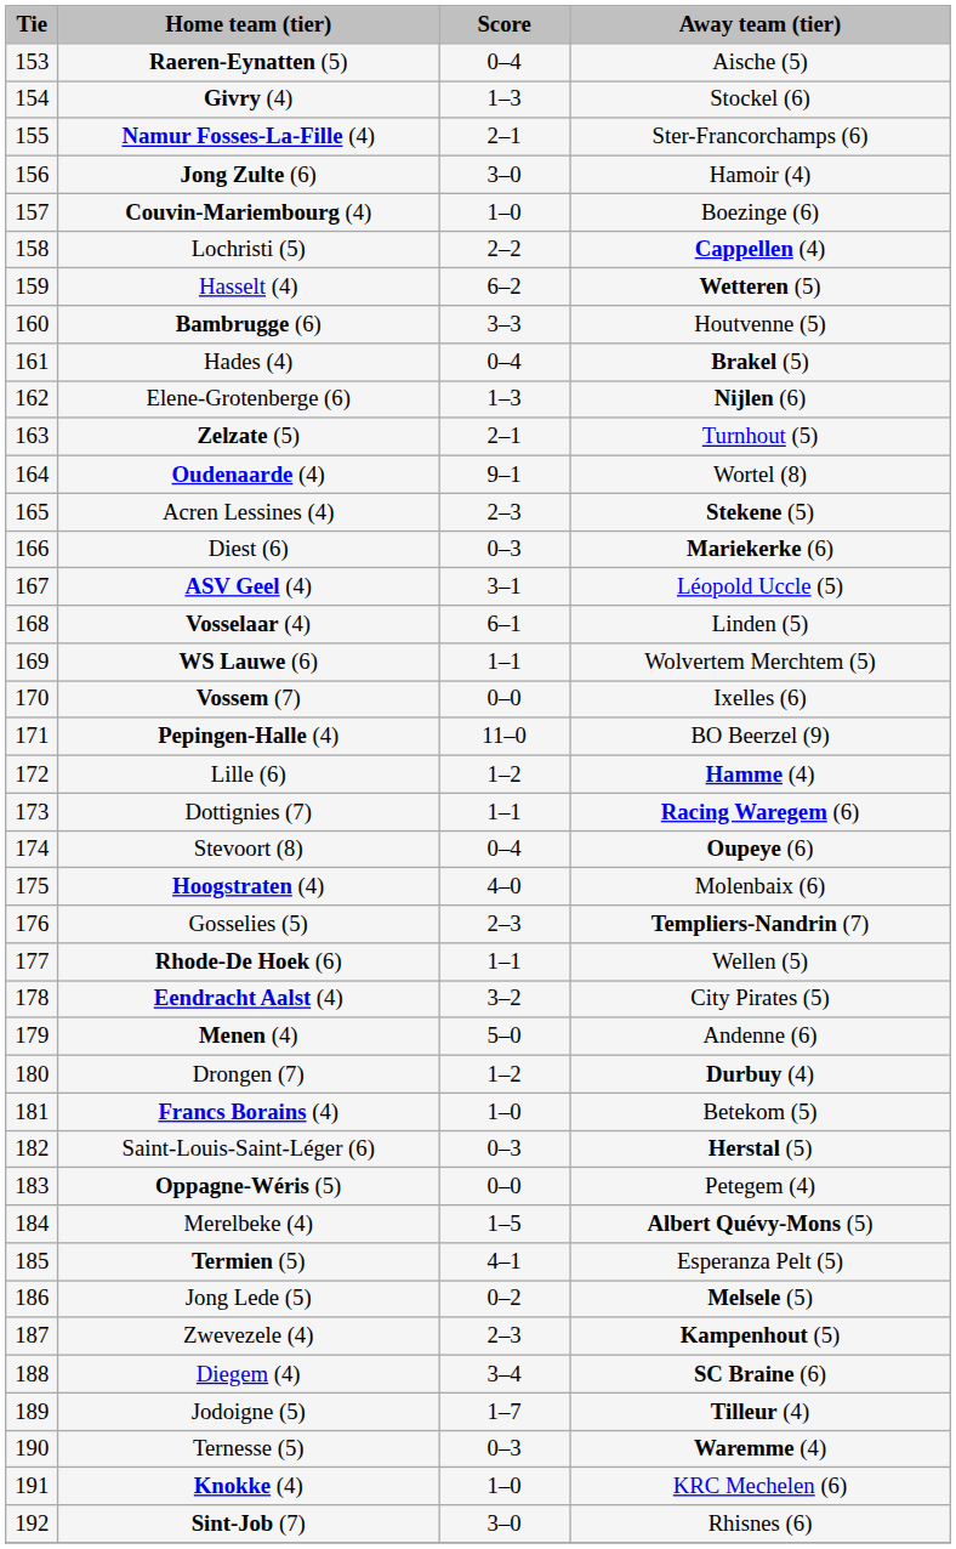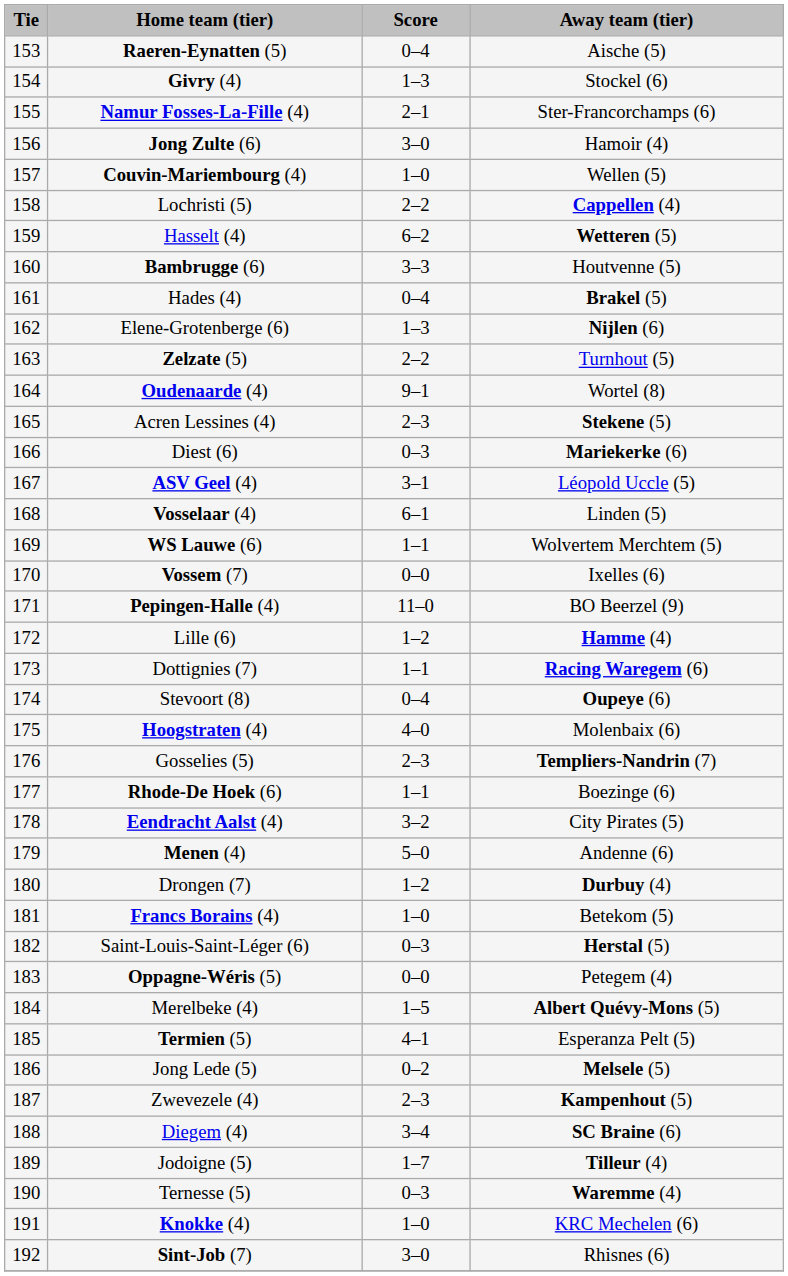 <table class="wikitable" style="width: 600px; background:WhiteSmoke; text-align:center; font-size:90%">
 <tr>
 <td scope="col" style="width:  5.00%; background:silver;"><strong>Tie</strong></td>
 <td scope="col" style="width: 36.25%; background:silver;"><strong>Home team (tier)</strong></td>
 <td scope="col" style="width: 12.50%; background:silver;"><strong>Score</strong></td>
 <td scope="col" style="width: 36.25%; background:silver;"><strong>Away team (tier)</strong></td>
 </tr>
 <tr>
 <td>153</td>
 <td><strong>Raeren-Eynatten</strong> (5)</td>
 <td>0–4</td>
 <td>Aische (5)</td>
 </tr>
 <tr>
 <td>154</td>
 <td><strong>Givry</strong> (4)</td>
 <td>1–3</td>
 <td>Stockel (6)</td>
 </tr>
 <tr>
 <td>155</td>
 <td><strong><a href='#'>Namur Fosses-La-Fille</a></strong> (4)</td>
 <td>2–1</td>
 <td>Ster-Francorchamps (6)</td>
 </tr>
 <tr>
 <td>156</td>
 <td><strong>Jong Zulte</strong> (6)</td>
 <td>3–0</td>
 <td>Hamoir (4)</td>
 </tr>
 <tr>
 <td>157</td>
 <td><strong>Couvin-Mariembourg</strong> (4)</td>
 <td>1–0</td>
-<td>Boezinge (6)</td>
+<td>Wellen (5)</td>
 </tr>
 <tr>
 <td>158</td>
 <td>Lochristi (5)</td>
 <td>2–2 </td>
 <td><strong><a href='#'>Cappellen</a></strong> (4)</td>
 </tr>
 <tr>
 <td>159</td>
 <td><a href='#'>Hasselt</a> (4)</td>
 <td>6–2</td>
 <td><strong>Wetteren</strong> (5)</td>
 </tr>
 <tr>
 <td>160</td>
 <td><strong>Bambrugge</strong> (6)</td>
 <td>3–3 </td>
 <td>Houtvenne (5)</td>
 </tr>
 <tr>
 <td>161</td>
 <td>Hades (4)</td>
 <td>0–4</td>
 <td><strong>Brakel</strong> (5)</td>
 </tr>
 <tr>
 <td>162</td>
 <td>Elene-Grotenberge (6)</td>
 <td>1–3</td>
 <td><strong>Nijlen</strong> (6)</td>
 </tr>
 <tr>
 <td>163</td>
 <td><strong>Zelzate</strong> (5)</td>
-<td>2–1</td>
+<td>2–2 </td>
 <td><a href='#'>Turnhout</a> (5)</td>
 </tr>
 <tr>
 <td>164</td>
 <td><strong><a href='#'>Oudenaarde</a></strong> (4)</td>
 <td>9–1</td>
 <td>Wortel (8)</td>
 </tr>
 <tr>
 <td>165</td>
 <td>Acren Lessines (4)</td>
 <td>2–3</td>
 <td><strong>Stekene</strong> (5)</td>
 </tr>
 <tr>
 <td>166</td>
 <td>Diest (6)</td>
 <td>0–3</td>
 <td><strong>Mariekerke</strong> (6)</td>
 </tr>
 <tr>
 <td>167</td>
 <td><strong><a href='#'>ASV Geel</a></strong> (4)</td>
 <td>3–1</td>
 <td><a href='#'>Léopold Uccle</a> (5)</td>
 </tr>
 <tr>
 <td>168</td>
 <td><strong>Vosselaar</strong> (4)</td>
 <td>6–1</td>
 <td>Linden (5)</td>
 </tr>
 <tr>
 <td>169</td>
 <td><strong>WS Lauwe</strong> (6)</td>
 <td>1–1 </td>
 <td>Wolvertem Merchtem (5)</td>
 </tr>
 <tr>
 <td>170</td>
 <td><strong>Vossem</strong> (7)</td>
 <td>0–0 </td>
 <td>Ixelles (6)</td>
 </tr>
 <tr>
 <td>171</td>
 <td><strong>Pepingen-Halle</strong> (4)</td>
 <td>11–0</td>
 <td>BO Beerzel (9)</td>
 </tr>
 <tr>
 <td>172</td>
 <td>Lille (6)</td>
 <td>1–2</td>
 <td><strong><a href='#'>Hamme</a></strong> (4)</td>
 </tr>
 <tr>
 <td>173</td>
 <td>Dottignies (7)</td>
 <td>1–1 </td>
 <td><strong><a href='#'>Racing Waregem</a></strong> (6)</td>
 </tr>
 <tr>
 <td>174</td>
 <td>Stevoort (8)</td>
 <td>0–4</td>
 <td><strong>Oupeye</strong> (6)</td>
 </tr>
 <tr>
 <td>175</td>
 <td><strong><a href='#'>Hoogstraten</a></strong> (4)</td>
 <td>4–0</td>
 <td>Molenbaix (6)</td>
 </tr>
 <tr>
 <td>176</td>
 <td>Gosselies (5)</td>
 <td>2–3</td>
 <td><strong>Templiers-Nandrin</strong> (7)</td>
 </tr>
 <tr>
 <td>177</td>
 <td><strong>Rhode-De Hoek</strong> (6)</td>
 <td>1–1 </td>
-<td>Wellen (5)</td>
+<td>Boezinge (6)</td>
 </tr>
 <tr>
 <td>178</td>
 <td><strong><a href='#'>Eendracht Aalst</a></strong> (4)</td>
 <td>3–2</td>
 <td>City Pirates (5)</td>
 </tr>
 <tr>
 <td>179</td>
 <td><strong>Menen</strong> (4)</td>
 <td>5–0</td>
 <td>Andenne (6)</td>
 </tr>
 <tr>
 <td>180</td>
 <td>Drongen (7)</td>
 <td>1–2</td>
 <td><strong>Durbuy</strong> (4)</td>
 </tr>
 <tr>
 <td>181</td>
 <td><strong><a href='#'>Francs Borains</a></strong> (4)</td>
 <td>1–0</td>
 <td>Betekom (5)</td>
 </tr>
 <tr>
 <td>182</td>
 <td>Saint-Louis-Saint-Léger (6)</td>
 <td>0–3</td>
 <td><strong>Herstal</strong> (5)</td>
 </tr>
 <tr>
 <td>183</td>
 <td><strong>Oppagne-Wéris</strong> (5)</td>
 <td>0–0 </td>
 <td>Petegem (4)</td>
 </tr>
 <tr>
 <td>184</td>
 <td>Merelbeke (4)</td>
 <td>1–5</td>
 <td><strong>Albert Quévy-Mons</strong> (5)</td>
 </tr>
 <tr>
 <td>185</td>
 <td><strong>Termien</strong> (5)</td>
 <td>4–1</td>
 <td>Esperanza Pelt (5)</td>
 </tr>
 <tr>
 <td>186</td>
 <td>Jong Lede (5)</td>
 <td>0–2</td>
 <td><strong>Melsele</strong> (5)</td>
 </tr>
 <tr>
 <td>187</td>
 <td>Zwevezele (4)</td>
 <td>2–3</td>
 <td><strong>Kampenhout</strong> (5)</td>
 </tr>
 <tr>
 <td>188</td>
 <td><a href='#'>Diegem</a> (4)</td>
 <td>3–4</td>
 <td><strong>SC Braine</strong> (6)</td>
 </tr>
 <tr>
 <td>189</td>
 <td>Jodoigne (5)</td>
 <td>1–7</td>
 <td><strong>Tilleur</strong> (4)</td>
 </tr>
 <tr>
 <td>190</td>
 <td>Ternesse (5)</td>
 <td>0–3</td>
 <td><strong>Waremme</strong> (4)</td>
 </tr>
 <tr>
 <td>191</td>
 <td><strong><a href='#'>Knokke</a></strong> (4)</td>
 <td>1–0</td>
 <td><a href='#'>KRC Mechelen</a> (6)</td>
 </tr>
 <tr>
 <td>192</td>
 <td><strong>Sint-Job</strong> (7)</td>
 <td>3–0</td>
 <td>Rhisnes (6)</td>
 </tr>
 <tr>
 </tr>
 </table>
